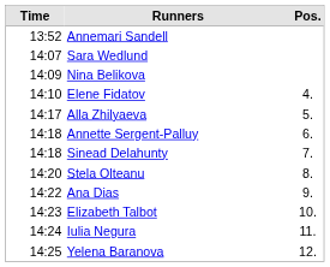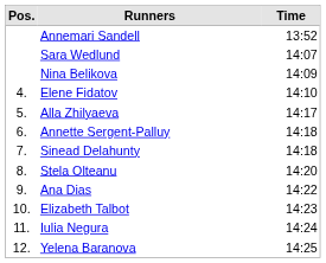 <table cellspacing="0" cellpadding="3" style="border:1px solid #AAAAAA;font-size:90%">
 <tr bgcolor="#E4E4E4">
+<th style="border-bottom:1px solid #AAAAAA" width=10>Pos.</th>
+<th style="border-bottom:1px solid #AAAAAA" width=250>Runners</th>
 <th style="border-bottom:1px solid #AAAAAA" width=60>Time</th>
-<th style="border-bottom:1px solid #AAAAAA" width=250>Runners</th>
-<th style="border-bottom:1px solid #AAAAAA" width=10>Pos.</th>
 </tr>
 <tr align="center">
+<td align="center"></td>
+<td align="left"> <a href='#'>Annemari Sandell</a></td>
 <td align="right">13:52</td>
-<td align="left"> <a href='#'>Annemari Sandell</a></td>
-<td align="center"></td>
 </tr>
 <tr align="center">
+<td align="center"></td>
+<td align="left"> <a href='#'>Sara Wedlund</a></td>
 <td align="right">14:07</td>
-<td align="left"> <a href='#'>Sara Wedlund</a></td>
-<td align="center"></td>
 </tr>
 <tr align="center">
+<td align="center"></td>
+<td align="left"> <a href='#'>Nina Belikova</a></td>
 <td align="right">14:09</td>
-<td align="left"> <a href='#'>Nina Belikova</a></td>
-<td align="center"></td>
 </tr>
 <tr align="center">
+<td align="center">4.</td>
+<td align="left"> <a href='#'>Elene Fidatov</a></td>
 <td align="right">14:10</td>
-<td align="left"> <a href='#'>Elene Fidatov</a></td>
-<td align="center">4.</td>
 </tr>
 <tr align="center">
+<td align="center">5.</td>
+<td align="left"> <a href='#'>Alla Zhilyaeva</a></td>
 <td align="right">14:17</td>
-<td align="left"> <a href='#'>Alla Zhilyaeva</a></td>
-<td align="center">5.</td>
 </tr>
 <tr align="center">
+<td align="center">6.</td>
+<td align="left"> <a href='#'>Annette Sergent-Palluy</a></td>
 <td align="right">14:18</td>
-<td align="left"> <a href='#'>Annette Sergent-Palluy</a></td>
-<td align="center">6.</td>
 </tr>
 <tr align="center">
+<td align="center">7.</td>
+<td align="left"> <a href='#'>Sinead Delahunty</a></td>
 <td align="right">14:18</td>
-<td align="left"> <a href='#'>Sinead Delahunty</a></td>
-<td align="center">7.</td>
 </tr>
 <tr align="center">
+<td align="center">8.</td>
+<td align="left"> <a href='#'>Stela Olteanu</a></td>
 <td align="right">14:20</td>
-<td align="left"> <a href='#'>Stela Olteanu</a></td>
-<td align="center">8.</td>
 </tr>
 <tr align="center">
+<td align="center">9.</td>
+<td align="left"> <a href='#'>Ana Dias</a></td>
 <td align="right">14:22</td>
-<td align="left"> <a href='#'>Ana Dias</a></td>
-<td align="center">9.</td>
 </tr>
 <tr align="center">
+<td align="center">10.</td>
+<td align="left"> <a href='#'>Elizabeth Talbot</a></td>
 <td align="right">14:23</td>
-<td align="left"> <a href='#'>Elizabeth Talbot</a></td>
-<td align="center">10.</td>
 </tr>
 <tr align="center">
+<td align="center">11.</td>
+<td align="left"> <a href='#'>Iulia Negura</a></td>
 <td align="right">14:24</td>
-<td align="left"> <a href='#'>Iulia Negura</a></td>
-<td align="center">11.</td>
 </tr>
 <tr align="center">
+<td align="center">12.</td>
+<td align="left"> <a href='#'>Yelena Baranova</a></td>
 <td align="right">14:25</td>
-<td align="left"> <a href='#'>Yelena Baranova</a></td>
-<td align="center">12.</td>
 </tr>
 </table>
